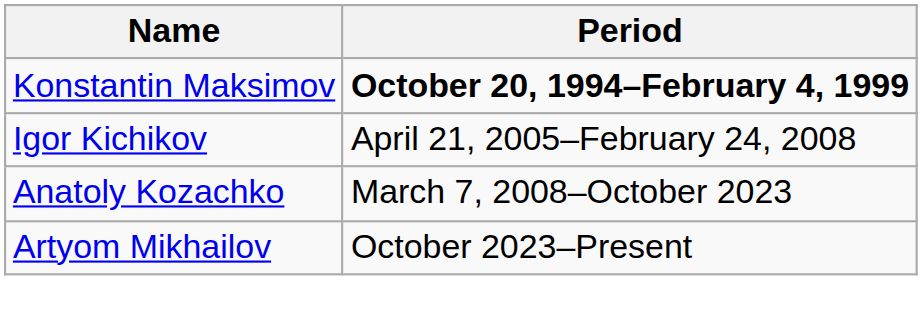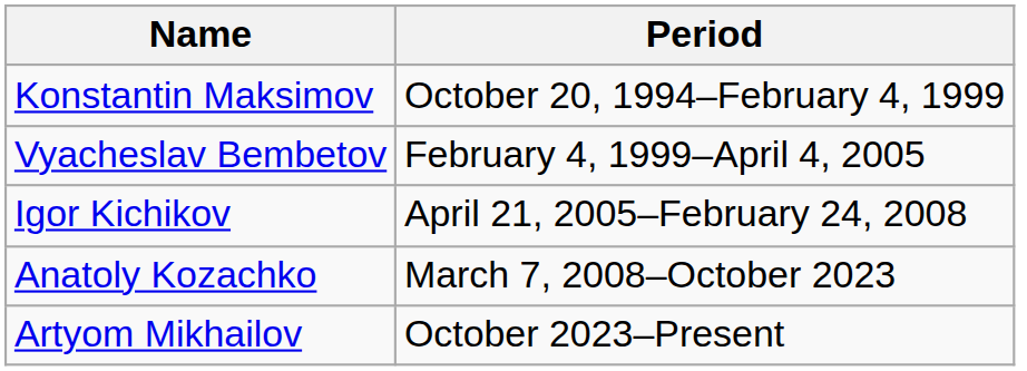 <table class="wikitable">
 <tr>
 <th>Name</th>
 <th>Period</th>
 </tr>
 <tr>
 <td><a href='#'>Konstantin Maksimov</a></td>
-<td><strong>October 20, 1994–February 4, 1999</strong></td>
+<td>October 20, 1994–February 4, 1999</td>
+</tr>
+<tr>
+<td><a href='#'>Vyacheslav Bembetov</a></td>
+<td>February 4, 1999–April 4, 2005</td>
 </tr>
 <tr>
 <td><a href='#'>Igor Kichikov</a></td>
 <td>April 21, 2005–February 24, 2008</td>
 </tr>
 <tr>
 <td><a href='#'>Anatoly Kozachko</a></td>
 <td>March 7, 2008–October 2023</td>
 </tr>
 <tr>
 <td><a href='#'>Artyom Mikhailov</a></td>
 <td>October 2023–Present</td>
 </tr>
 </table>
